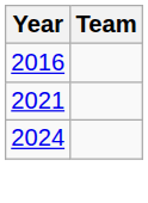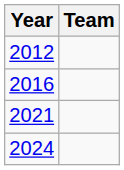 <table class="wikitable">
 <tr>
 <th>Year</th>
 <th>Team</th>
+</tr>
+<tr>
+<td><a href='#'>2012</a></td>
+<td></td>
 </tr>
 <tr>
 <td><a href='#'>2016</a></td>
 <td></td>
 </tr>
 <tr>
 <td><a href='#'>2021</a></td>
 <td></td>
 </tr>
 <tr>
 <td><a href='#'>2024</a></td>
 <td></td>
 </tr>
 </table>
